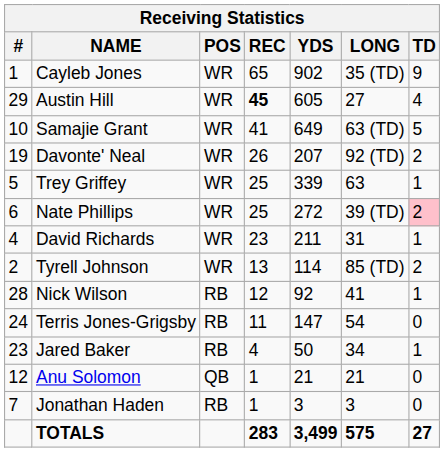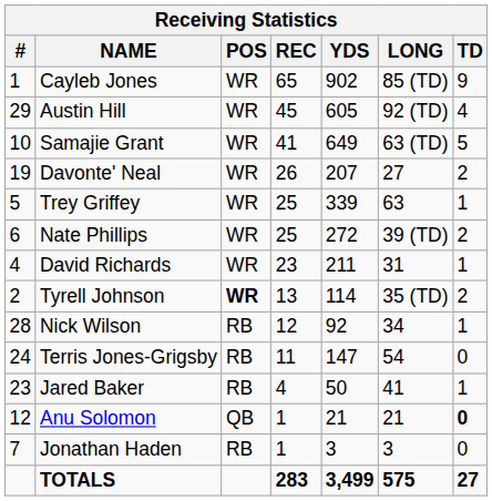 <table class="wikitable sortable collapsible collapsed">
 <tr>
 <th colspan="7">Receiving Statistics</th>
 </tr>
 <tr>
 <th>#</th>
 <th>NAME</th>
 <th>POS</th>
 <th>REC</th>
 <th>YDS</th>
 <th>LONG</th>
 <th>TD</th>
 </tr>
 <tr>
 <td>1</td>
 <td>Cayleb Jones</td>
 <td>WR</td>
 <td>65</td>
 <td>902</td>
-<td>35 (TD)</td>
+<td>85 (TD)</td>
 <td>9</td>
 </tr>
 <tr>
 <td>29</td>
 <td>Austin Hill</td>
 <td>WR</td>
-<td><strong>45</strong></td>
+<td>45</td>
 <td>605</td>
-<td>27</td>
+<td>92 (TD)</td>
 <td>4</td>
 </tr>
 <tr>
 <td>10</td>
 <td>Samajie Grant</td>
 <td>WR</td>
 <td>41</td>
 <td>649</td>
 <td>63 (TD)</td>
 <td>5</td>
 </tr>
 <tr>
 <td>19</td>
 <td>Davonte' Neal</td>
 <td>WR</td>
 <td>26</td>
 <td>207</td>
-<td>92 (TD)</td>
+<td>27</td>
 <td>2</td>
 </tr>
 <tr>
 <td>5</td>
 <td>Trey Griffey</td>
 <td>WR</td>
 <td>25</td>
 <td>339</td>
 <td>63</td>
 <td>1</td>
 </tr>
 <tr>
 <td>6</td>
 <td>Nate Phillips</td>
 <td>WR</td>
 <td>25</td>
 <td>272</td>
 <td>39 (TD)</td>
-<td style="background: pink;">2</td>
+<td>2</td>
 </tr>
 <tr>
 <td>4</td>
 <td>David Richards</td>
 <td>WR</td>
 <td>23</td>
 <td>211</td>
 <td>31</td>
 <td>1</td>
 </tr>
 <tr>
 <td>2</td>
 <td>Tyrell Johnson</td>
-<td>WR</td>
+<td><strong>WR</strong></td>
 <td>13</td>
 <td>114</td>
-<td>85 (TD)</td>
+<td>35 (TD)</td>
 <td>2</td>
 </tr>
 <tr>
 <td>28</td>
 <td>Nick Wilson</td>
 <td>RB</td>
 <td>12</td>
 <td>92</td>
-<td>41</td>
+<td>34</td>
 <td>1</td>
 </tr>
 <tr>
 <td>24</td>
 <td>Terris Jones-Grigsby</td>
 <td>RB</td>
 <td>11</td>
 <td>147</td>
 <td>54</td>
 <td>0</td>
 </tr>
 <tr>
 <td>23</td>
 <td>Jared Baker</td>
 <td>RB</td>
 <td>4</td>
 <td>50</td>
-<td>34</td>
+<td>41</td>
 <td>1</td>
 </tr>
 <tr>
 <td>12</td>
 <td><a href='#'>Anu Solomon</a></td>
 <td>QB</td>
 <td>1</td>
 <td>21</td>
 <td>21</td>
-<td>0</td>
+<td><strong>0</strong></td>
 </tr>
 <tr>
 <td>7</td>
 <td>Jonathan Haden</td>
 <td>RB</td>
 <td>1</td>
 <td>3</td>
 <td>3</td>
 <td>0</td>
 </tr>
 <tr>
 <td></td>
 <td><strong>TOTALS</strong></td>
 <td></td>
 <td><strong>283</strong></td>
 <td><strong>3,499</strong></td>
 <td><strong>575</strong></td>
 <td><strong>27</strong></td>
 </tr>
 </table>
